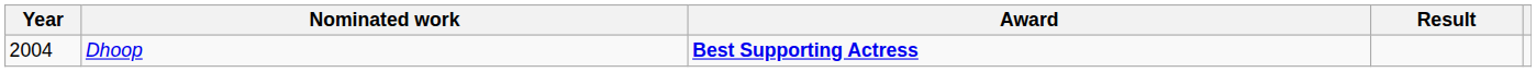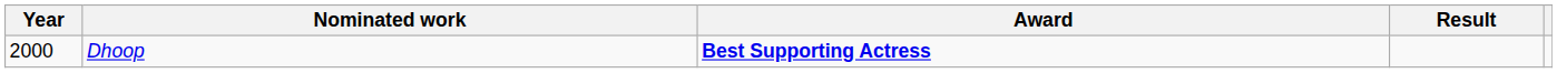 <table class="wikitable" width=100%>
 <tr>
 <th width=5%>Year</th>
 <th width=40%>Nominated work</th>
 <th width=45%>Award</th>
 <th width=10%>Result</th>
 <th width="3%"></th>
 </tr>
 <tr>
-<td>2004</td>
+<td>2000</td>
 <td><em><a href='#'>Dhoop</a></em></td>
 <td><strong><a href='#'>Best Supporting Actress</a></strong></td>
 <td></td>
 <td></td>
 </tr>
 </table>
